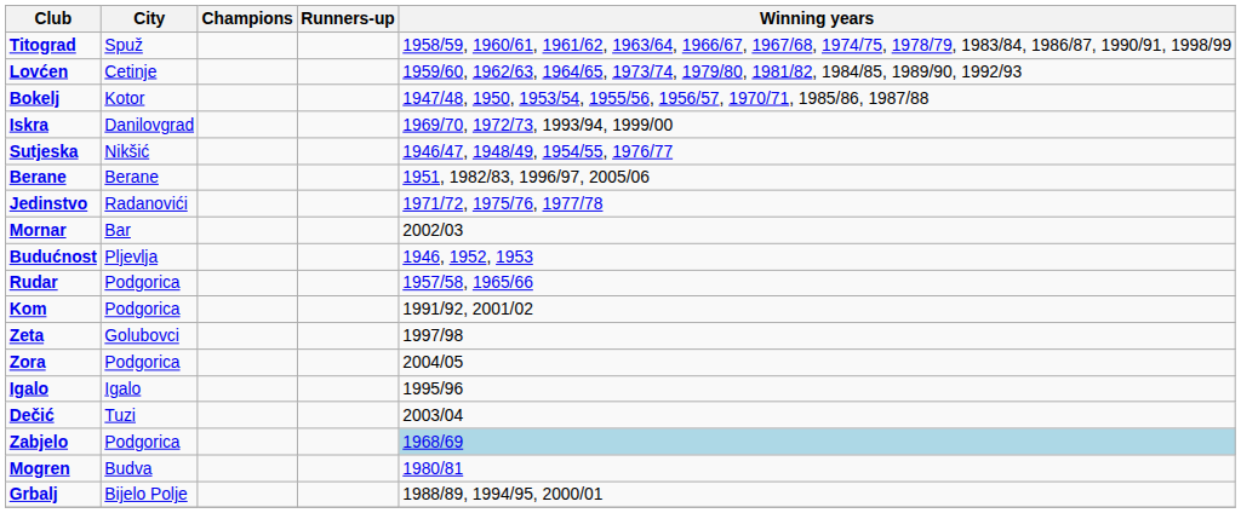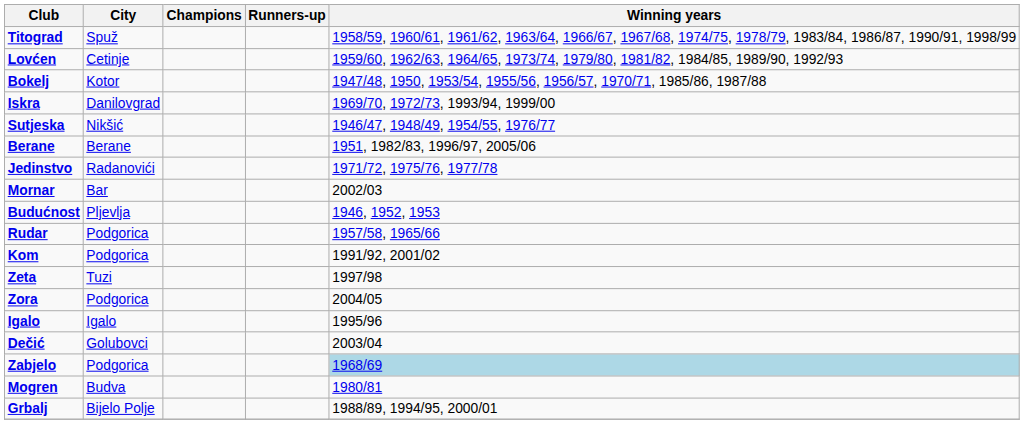 <table class="wikitable" style="font-size:90%">
 <tr>
 <th>Club</th>
 <th>City</th>
 <th>Champions</th>
 <th>Runners-up</th>
 <th>Winning years</th>
 </tr>
 <tr>
 <td><strong><a href='#'>Titograd</a></strong></td>
 <td><a href='#'>Spuž</a></td>
 <td></td>
 <td></td>
 <td><a href='#'>1958/59</a>, <a href='#'>1960/61</a>, <a href='#'>1961/62</a>, <a href='#'>1963/64</a>, <a href='#'>1966/67</a>, <a href='#'>1967/68</a>, <a href='#'>1974/75</a>, <a href='#'>1978/79</a>, 1983/84, 1986/87, 1990/91, 1998/99</td>
 </tr>
 <tr>
 <td><strong><a href='#'>Lovćen</a></strong></td>
 <td><a href='#'>Cetinje</a></td>
 <td></td>
 <td></td>
 <td><a href='#'>1959/60</a>, <a href='#'>1962/63</a>, <a href='#'>1964/65</a>, <a href='#'>1973/74</a>, <a href='#'>1979/80</a>, <a href='#'>1981/82</a>, 1984/85, 1989/90, 1992/93</td>
 </tr>
 <tr>
 <td><strong><a href='#'>Bokelj</a></strong></td>
 <td><a href='#'>Kotor</a></td>
 <td></td>
 <td></td>
 <td><a href='#'>1947/48</a>, <a href='#'>1950</a>, <a href='#'>1953/54</a>, <a href='#'>1955/56</a>, <a href='#'>1956/57</a>, <a href='#'>1970/71</a>, 1985/86, 1987/88</td>
 </tr>
 <tr>
 <td><strong><a href='#'>Iskra</a></strong></td>
 <td><a href='#'>Danilovgrad</a></td>
 <td></td>
 <td></td>
 <td><a href='#'>1969/70</a>, <a href='#'>1972/73</a>, 1993/94, 1999/00</td>
 </tr>
 <tr>
 <td><strong><a href='#'>Sutjeska</a></strong></td>
 <td><a href='#'>Nikšić</a></td>
 <td></td>
 <td></td>
 <td><a href='#'>1946/47</a>, <a href='#'>1948/49</a>, <a href='#'>1954/55</a>, <a href='#'>1976/77</a></td>
 </tr>
 <tr>
 <td><strong><a href='#'>Berane</a></strong></td>
 <td><a href='#'>Berane</a></td>
 <td></td>
 <td></td>
 <td><a href='#'>1951</a>, 1982/83, 1996/97, 2005/06</td>
 </tr>
 <tr>
 <td><strong><a href='#'>Jedinstvo</a></strong></td>
 <td><a href='#'>Radanovići</a></td>
 <td></td>
 <td></td>
 <td><a href='#'>1971/72</a>, <a href='#'>1975/76</a>, <a href='#'>1977/78</a></td>
 </tr>
 <tr>
 <td><strong><a href='#'>Mornar</a></strong></td>
 <td><a href='#'>Bar</a></td>
 <td></td>
 <td></td>
 <td>2002/03</td>
 </tr>
 <tr>
 <td><strong><a href='#'>Budućnost</a></strong></td>
 <td><a href='#'>Pljevlja</a></td>
 <td></td>
 <td></td>
 <td><a href='#'>1946</a>, <a href='#'>1952</a>, <a href='#'>1953</a></td>
 </tr>
 <tr>
 <td><strong><a href='#'>Rudar</a></strong></td>
 <td><a href='#'>Podgorica</a></td>
 <td></td>
 <td></td>
 <td><a href='#'>1957/58</a>, <a href='#'>1965/66</a></td>
 </tr>
 <tr>
 <td><strong><a href='#'>Kom</a></strong></td>
 <td><a href='#'>Podgorica</a></td>
 <td></td>
 <td></td>
 <td>1991/92, 2001/02</td>
 </tr>
 <tr>
 <td><strong><a href='#'>Zeta</a></strong></td>
-<td><a href='#'>Golubovci</a></td>
+<td><a href='#'>Tuzi</a></td>
 <td></td>
 <td></td>
 <td>1997/98</td>
 </tr>
 <tr>
 <td><strong><a href='#'>Zora</a></strong></td>
 <td><a href='#'>Podgorica</a></td>
 <td></td>
 <td></td>
 <td>2004/05</td>
 </tr>
 <tr>
 <td><strong><a href='#'>Igalo</a></strong></td>
 <td><a href='#'>Igalo</a></td>
 <td></td>
 <td></td>
 <td>1995/96</td>
 </tr>
 <tr>
 <td><strong><a href='#'>Dečić</a></strong></td>
-<td><a href='#'>Tuzi</a></td>
+<td><a href='#'>Golubovci</a></td>
 <td></td>
 <td></td>
 <td>2003/04</td>
 </tr>
 <tr>
 <td><strong><a href='#'>Zabjelo</a></strong></td>
 <td><a href='#'>Podgorica</a></td>
 <td></td>
 <td></td>
 <td style="background: lightblue;"><a href='#'>1968/69</a></td>
 </tr>
 <tr>
 <td><strong><a href='#'>Mogren</a></strong></td>
 <td><a href='#'>Budva</a></td>
 <td></td>
 <td></td>
 <td><a href='#'>1980/81</a></td>
 </tr>
 <tr>
 <td><strong><a href='#'>Grbalj</a></strong></td>
 <td><a href='#'>Bijelo Polje</a></td>
 <td></td>
 <td></td>
 <td>1988/89, 1994/95, 2000/01</td>
 </tr>
 <tr>
 </tr>
 </table>
